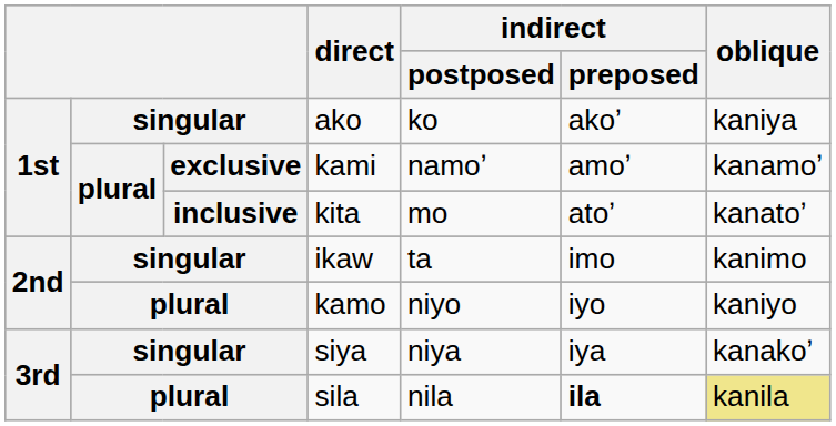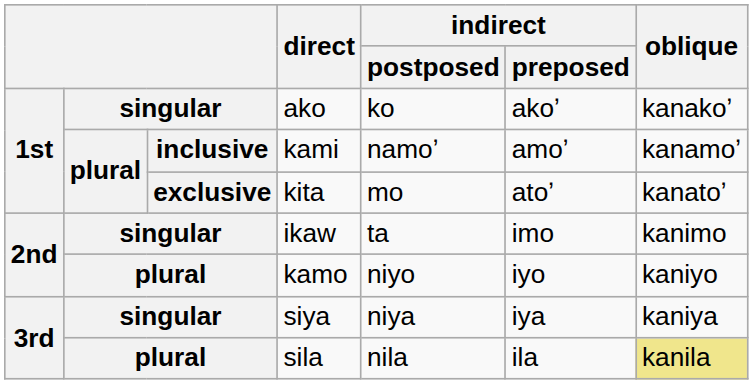 <table class="wikitable">
 <tr>
 <th colspan="3" rowspan="2"></th>
 <th rowspan="2">direct</th>
 <th colspan="2">indirect</th>
 <th rowspan="2">oblique</th>
 </tr>
 <tr>
 <th><strong>postposed</strong></th>
 <th><strong>preposed</strong></th>
 </tr>
 <tr>
 <th rowspan="3"><strong>1st</strong></th>
 <th colspan="2"><strong>singular</strong></th>
 <td>ako</td>
 <td>ko</td>
 <td>akoʼ</td>
-<td>kaniya</td>
+<td>kanakoʼ</td>
 </tr>
 <tr>
 <th rowspan="2">plural</th>
-<th>exclusive</th>
+<th>inclusive</th>
 <td>kami</td>
 <td>namoʼ</td>
 <td>amoʼ</td>
 <td>kanamoʼ</td>
 </tr>
 <tr>
-<th>inclusive</th>
+<th>exclusive</th>
 <td>kita</td>
 <td>mo</td>
 <td>atoʼ</td>
 <td>kanatoʼ</td>
 </tr>
 <tr>
 <th rowspan="2"><strong>2nd</strong></th>
 <th colspan="2"><strong>singular</strong></th>
 <td>ikaw</td>
 <td>ta</td>
 <td>imo</td>
 <td>kanimo</td>
 </tr>
 <tr>
 <th colspan="2"><strong>plural</strong></th>
 <td>kamo</td>
 <td>niyo</td>
 <td>iyo</td>
 <td>kaniyo</td>
 </tr>
 <tr>
 <th rowspan="2"><strong>3rd</strong></th>
 <th colspan="2"><strong>singular</strong></th>
 <td>siya</td>
 <td>niya</td>
 <td>iya</td>
-<td>kanakoʼ</td>
+<td>kaniya</td>
 </tr>
 <tr>
 <th colspan="2"><strong>plural</strong></th>
 <td>sila</td>
 <td>nila</td>
-<td><strong>ila</strong></td>
+<td>ila</td>
 <td style="background: khaki;">kanila</td>
 </tr>
 </table>
